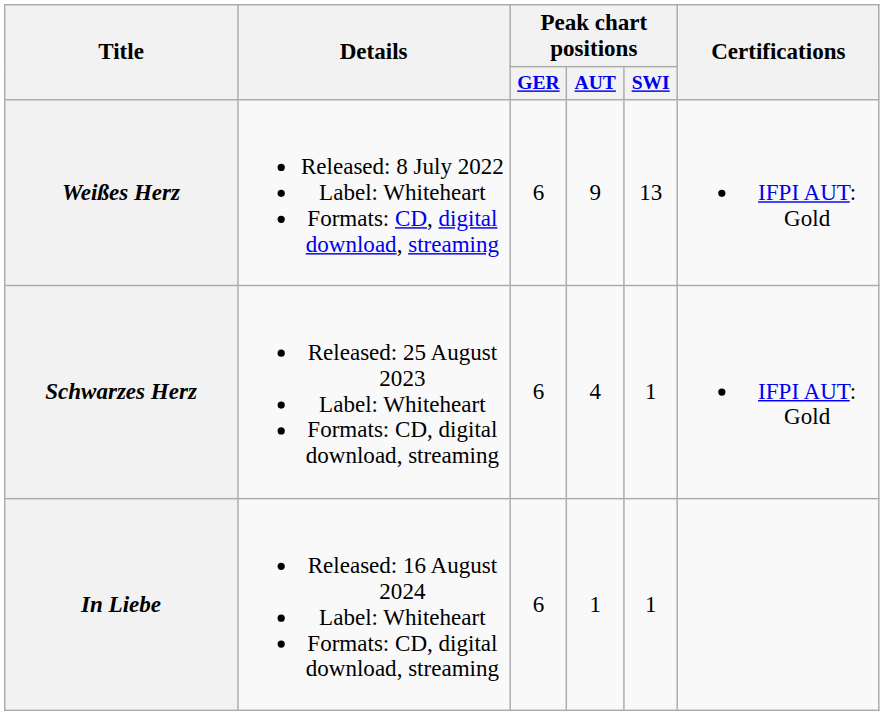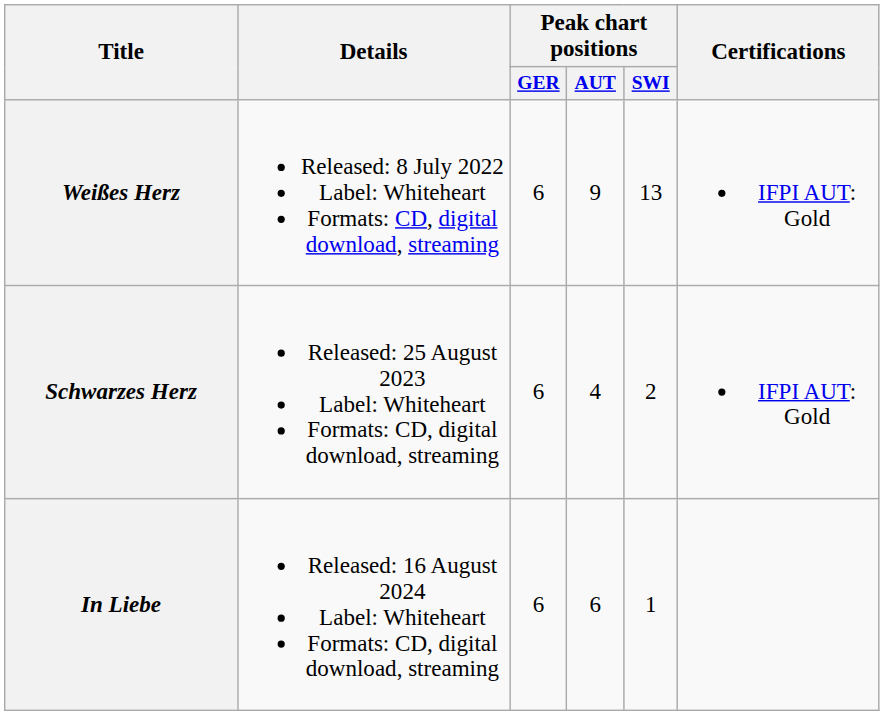 <table class="wikitable plainrowheaders" style="text-align:center">
 <tr>
 <th scope="col" rowspan="2" style="width:20em;">Title</th>
 <th scope="col" rowspan="2" style="width:20em;">Details</th>
 <th scope="col" colspan="3">Peak chart positions</th>
 <th scope="col" rowspan="2" style="width:13em;">Certifications</th>
 </tr>
 <tr>
 <th scope="col" style="width:3em;font-size:85%;"><a href='#'>GER</a><br></th>
 <th scope="col" style="width:3em;font-size:85%;"><a href='#'>AUT</a><br></th>
 <th scope="col" style="width:3em;font-size:85%;"><a href='#'>SWI</a><br></th>
 </tr>
 <tr>
 <th scope="row"><em>Weißes Herz</em></th>
 <td><br><ul><li>Released: 8 July 2022</li><li>Label: Whiteheart</li><li>Formats: <a href='#'>CD</a>, <a href='#'>digital download</a>, <a href='#'>streaming</a></li></ul></td>
 <td>6</td>
 <td>9</td>
 <td>13</td>
 <td><br><ul><li><a href='#'>IFPI AUT</a>: Gold</li></ul></td>
 </tr>
 <tr>
 <th scope="row"><em>Schwarzes Herz</em></th>
 <td><br><ul><li>Released: 25 August 2023</li><li>Label: Whiteheart</li><li>Formats: CD, digital download, streaming</li></ul></td>
 <td>6</td>
 <td>4</td>
-<td>1</td>
+<td>2</td>
 <td><br><ul><li><a href='#'>IFPI AUT</a>: Gold</li></ul></td>
 </tr>
 <tr>
 <th scope="row"><em>In Liebe</em></th>
 <td><br><ul><li>Released: 16 August 2024</li><li>Label: Whiteheart</li><li>Formats: CD, digital download, streaming</li></ul></td>
 <td>6</td>
-<td>1</td>
+<td>6</td>
 <td>1</td>
 <td></td>
 </tr>
 </table>
